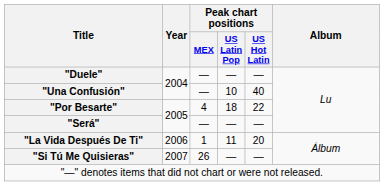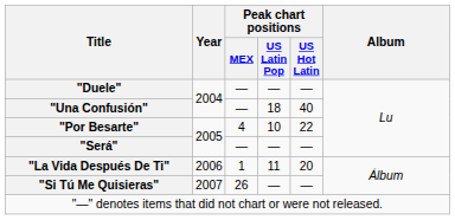 <table class="wikitable plainrowheaders" style="text-align:center;">
 <tr>
 <th rowspan="2" scope="col" style="width:15em;">Title</th>
 <th rowspan="2" scope="col" style="width:2em;">Year</th>
 <th colspan="3">Peak chart positions</th>
 <th rowspan="2" scope="col" style="width:10em;">Album</th>
 </tr>
 <tr>
 <th scope="col" style="width:2.5em;font-size:90%;"><a href='#'>MEX</a></th>
 <th scope="col" style="width:2.5em;font-size:90%;"><a href='#'>US Latin Pop</a></th>
 <th scope="col" style="width:2.5em;font-size:90%;"><a href='#'>US Hot Latin</a></th>
 </tr>
 <tr>
 <th scope="row">"Duele"</th>
 <td rowspan="2" style="text-align:center;">2004</td>
 <td style="text-align:center;">—</td>
 <td style="text-align:center;">—</td>
 <td style="text-align:center;">—</td>
 <td rowspan="4" style="text-align:center;"><em>Lu</em></td>
 </tr>
 <tr>
 <th scope="row">"Una Confusión"</th>
 <td style="text-align:center;">—</td>
-<td style="text-align:center;">10</td>
+<td style="text-align:center;">18</td>
 <td style="text-align:center;">40</td>
 </tr>
 <tr>
 <th scope="row">"Por Besarte"</th>
 <td rowspan="2" style="text-align:center;">2005</td>
 <td style="text-align:center;">4</td>
-<td style="text-align:center;">18</td>
+<td style="text-align:center;">10</td>
 <td style="text-align:center;">22</td>
 </tr>
 <tr>
 <th scope="row">"Será"</th>
 <td style="text-align:center;">—</td>
 <td style="text-align:center;">—</td>
 <td style="text-align:center;">—</td>
 </tr>
 <tr>
 <th scope="row">"La Vida Después De Ti"</th>
 <td>2006</td>
 <td style="text-align:center;">1</td>
 <td style="text-align:center;">11</td>
 <td style="text-align:center;">20</td>
 <td rowspan="2"><em>Álbum</em></td>
 </tr>
 <tr>
 <th scope="row">"Si Tú Me Quisieras"</th>
 <td>2007</td>
 <td style="text-align:center;">26</td>
 <td style="text-align:center;">—</td>
 <td style="text-align:center;">—</td>
 </tr>
 <tr>
 <td colspan="6" style="text-align:center;">"—" denotes items that did not chart or were not released.</td>
 </tr>
 </table>
